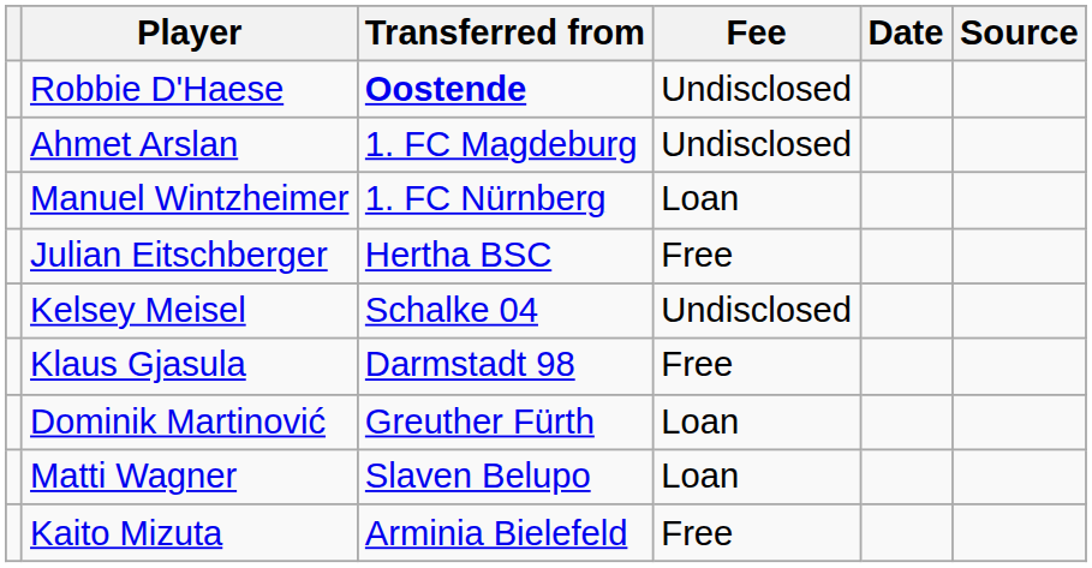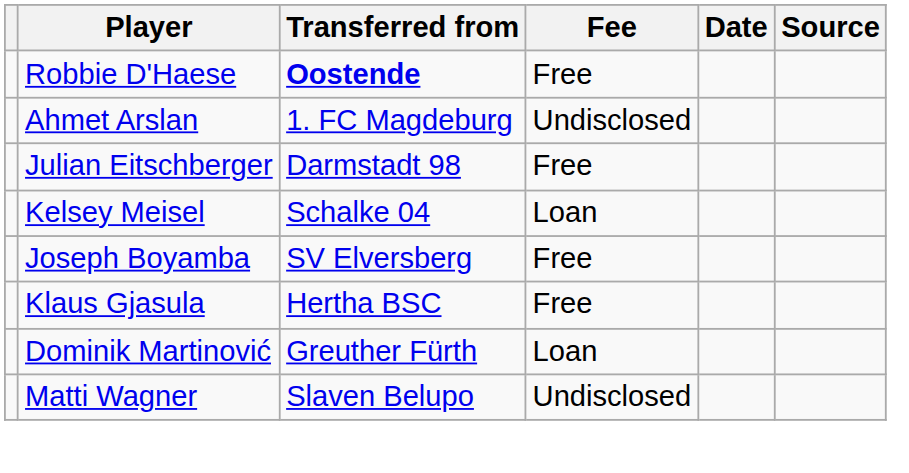 <table class="wikitable plainrowheaders sortable">
 <tr>
 <th></th>
 <th scope="col">Player</th>
 <th>Transferred from</th>
 <th style="width: 80px;">Fee</th>
 <th scope="col">Date</th>
 <th scope="col">Source</th>
 </tr>
 <tr>
 <td align="center"></td>
 <td> <a href='#'>Robbie D'Haese</a></td>
 <td><strong> <a href='#'>Oostende</a></strong></td>
-<td>Undisclosed</td>
+<td>Free</td>
 <td></td>
 <td></td>
 </tr>
 <tr>
 <td align="center"></td>
 <td> <a href='#'>Ahmet Arslan</a></td>
 <td> <a href='#'>1. FC Magdeburg</a></td>
 <td>Undisclosed</td>
 <td></td>
 <td></td>
 </tr>
 <tr>
 <td align="center"></td>
-<td> <a href='#'>Manuel Wintzheimer</a></td>
-<td> <a href='#'>1. FC Nürnberg</a></td>
-<td>Loan</td>
-<td></td>
-<td></td>
-</tr>
-<tr>
-<td align="center"></td>
 <td> <a href='#'>Julian Eitschberger</a></td>
-<td> <a href='#'>Hertha BSC</a></td>
+<td> <a href='#'>Darmstadt 98</a></td>
 <td>Free</td>
 <td></td>
 <td></td>
 </tr>
 <tr>
 <td align="center"></td>
 <td> <a href='#'>Kelsey Meisel</a></td>
 <td> <a href='#'>Schalke 04</a></td>
-<td>Undisclosed</td>
+<td>Loan</td>
+<td></td>
+<td></td>
+</tr>
+<tr>
+<td align="center"></td>
+<td> <a href='#'>Joseph Boyamba</a></td>
+<td> <a href='#'>SV Elversberg</a></td>
+<td>Free</td>
 <td></td>
 <td></td>
 </tr>
 <tr>
 <td align="center"></td>
 <td> <a href='#'>Klaus Gjasula</a></td>
-<td> <a href='#'>Darmstadt 98</a></td>
+<td> <a href='#'>Hertha BSC</a></td>
 <td>Free</td>
 <td></td>
 <td></td>
 </tr>
 <tr>
 <td align="center"></td>
 <td> <a href='#'>Dominik Martinović</a></td>
 <td> <a href='#'>Greuther Fürth</a></td>
 <td>Loan</td>
 <td></td>
 <td></td>
 </tr>
 <tr>
 <td align="center"></td>
 <td> <a href='#'>Matti Wagner</a></td>
 <td> <a href='#'>Slaven Belupo</a></td>
-<td>Loan</td>
-<td></td>
-<td></td>
-</tr>
-<tr>
-<td align="center"></td>
-<td> <a href='#'>Kaito Mizuta</a></td>
-<td> <a href='#'>Arminia Bielefeld</a></td>
-<td>Free</td>
+<td>Undisclosed</td>
 <td></td>
 <td></td>
 </tr>
 </table>
